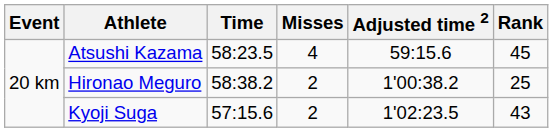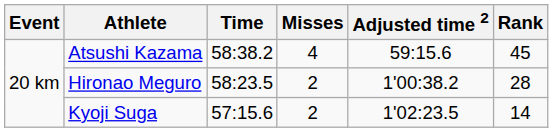 <table class="wikitable" style="font-size:90%">
 <tr>
 <th>Event</th>
 <th>Athlete</th>
 <th>Time</th>
 <th>Misses</th>
 <th>Adjusted time <sup>2</sup></th>
 <th>Rank</th>
 </tr>
 <tr>
 <td rowspan="3">20 km</td>
 <td><a href='#'>Atsushi Kazama</a></td>
-<td align="center">58:23.5</td>
+<td align="center">58:38.2</td>
 <td align="center">4</td>
 <td align="center">59:15.6</td>
 <td align="center">45</td>
 </tr>
 <tr>
 <td><a href='#'>Hironao Meguro</a></td>
-<td align="center">58:38.2</td>
+<td align="center">58:23.5</td>
 <td align="center">2</td>
 <td align="center">1'00:38.2</td>
-<td align="center">25</td>
+<td align="center">28</td>
 </tr>
 <tr>
 <td><a href='#'>Kyoji Suga</a></td>
 <td align="center">57:15.6</td>
 <td align="center">2</td>
 <td align="center">1'02:23.5</td>
-<td align="center">43</td>
+<td align="center">14</td>
 </tr>
 </table>
